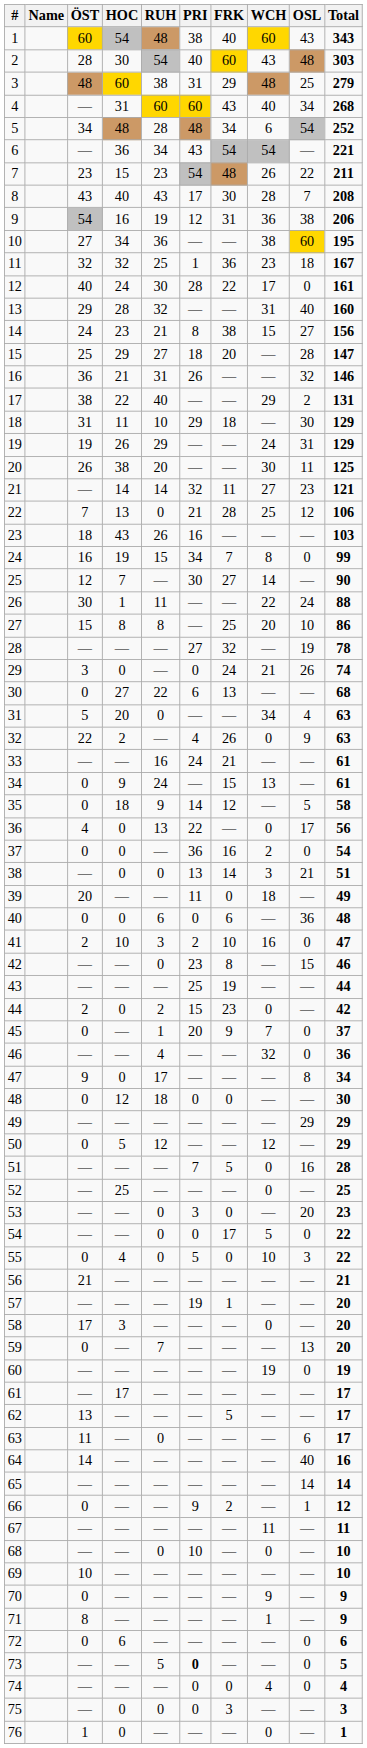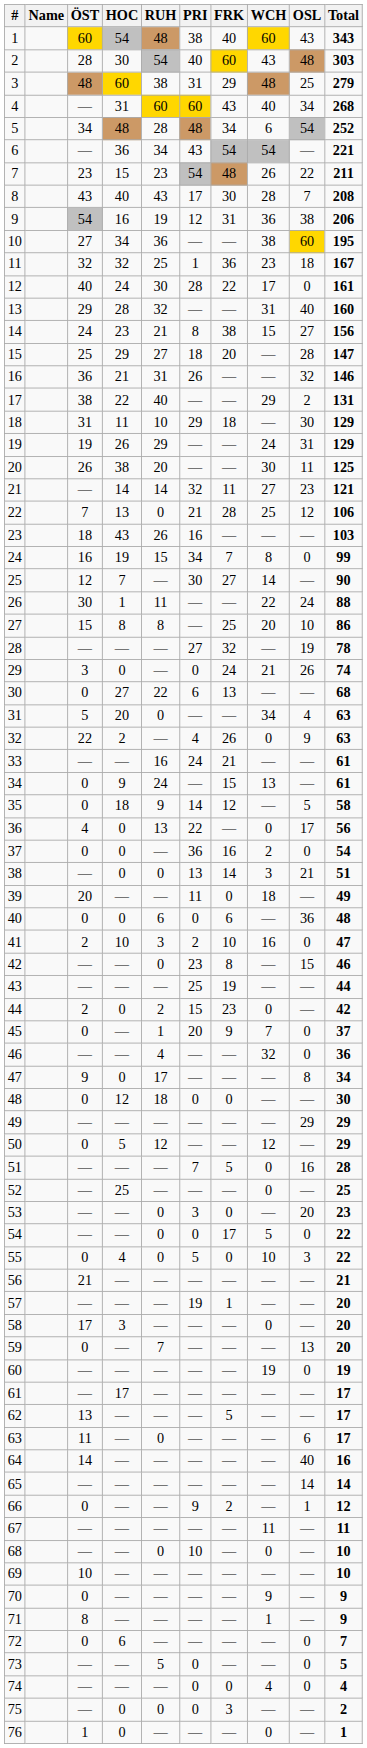 <table class="wikitable sortable" style="text-align:center;">
 <tr>
 <th>#</th>
 <th>Name</th>
 <th>ÖST</th>
 <th>HOC</th>
 <th>RUH</th>
 <th>PRI</th>
 <th>FRK</th>
 <th>WCH</th>
 <th>OSL</th>
 <th>Total</th>
 </tr>
 <tr>
 <td>1</td>
 <td align="left"></td>
 <td bgcolor="gold">60</td>
 <td bgcolor="silver">54</td>
 <td bgcolor=CC9966>48</td>
 <td>38</td>
 <td>40</td>
 <td bgcolor="gold">60</td>
 <td>43</td>
 <td><strong>343</strong></td>
 </tr>
 <tr>
 <td>2</td>
 <td align="left"></td>
 <td>28</td>
 <td>30</td>
 <td bgcolor="silver">54</td>
 <td>40</td>
 <td bgcolor="gold">60</td>
 <td>43</td>
 <td bgcolor=CC9966>48</td>
 <td><strong>303</strong></td>
 </tr>
 <tr>
 <td>3</td>
 <td align="left"></td>
 <td bgcolor=CC9966>48</td>
 <td bgcolor="gold">60</td>
 <td>38</td>
 <td>31</td>
 <td>29</td>
 <td bgcolor=CC9966>48</td>
 <td>25</td>
 <td><strong>279</strong></td>
 </tr>
 <tr>
 <td>4</td>
 <td align="left"></td>
 <td>—</td>
 <td>31</td>
 <td bgcolor="gold">60</td>
 <td bgcolor="gold">60</td>
 <td>43</td>
 <td>40</td>
 <td>34</td>
 <td><strong>268</strong></td>
 </tr>
 <tr>
 <td>5</td>
 <td align="left"></td>
 <td>34</td>
 <td bgcolor=CC9966>48</td>
 <td>28</td>
 <td bgcolor=CC9966>48</td>
 <td>34</td>
 <td>6</td>
 <td bgcolor="silver">54</td>
 <td><strong>252</strong></td>
 </tr>
 <tr>
 <td>6</td>
 <td align="left"></td>
 <td>—</td>
 <td>36</td>
 <td>34</td>
 <td>43</td>
 <td bgcolor="silver">54</td>
 <td bgcolor="silver">54</td>
 <td>—</td>
 <td><strong>221</strong></td>
 </tr>
 <tr>
 <td>7</td>
 <td align="left"></td>
 <td>23</td>
 <td>15</td>
 <td>23</td>
 <td bgcolor="silver">54</td>
 <td bgcolor=CC9966>48</td>
 <td>26</td>
 <td>22</td>
 <td><strong>211</strong></td>
 </tr>
 <tr>
 <td>8</td>
 <td align="left"></td>
 <td>43</td>
 <td>40</td>
 <td>43</td>
 <td>17</td>
 <td>30</td>
 <td>28</td>
 <td>7</td>
 <td><strong>208</strong></td>
 </tr>
 <tr>
 <td>9</td>
 <td align="left"></td>
 <td bgcolor="silver">54</td>
 <td>16</td>
 <td>19</td>
 <td>12</td>
 <td>31</td>
 <td>36</td>
 <td>38</td>
 <td><strong>206</strong></td>
 </tr>
 <tr>
 <td>10</td>
 <td align="left"></td>
 <td>27</td>
 <td>34</td>
 <td>36</td>
 <td>—</td>
 <td>—</td>
 <td>38</td>
 <td bgcolor="gold">60</td>
 <td><strong>195</strong></td>
 </tr>
 <tr>
 <td>11</td>
 <td align="left"></td>
 <td>32</td>
 <td>32</td>
 <td>25</td>
 <td>1</td>
 <td>36</td>
 <td>23</td>
 <td>18</td>
 <td><strong>167</strong></td>
 </tr>
 <tr>
 <td>12</td>
 <td align="left"></td>
 <td>40</td>
 <td>24</td>
 <td>30</td>
 <td>28</td>
 <td>22</td>
 <td>17</td>
 <td>0</td>
 <td><strong>161</strong></td>
 </tr>
 <tr>
 <td>13</td>
 <td align="left"></td>
 <td>29</td>
 <td>28</td>
 <td>32</td>
 <td>—</td>
 <td>—</td>
 <td>31</td>
 <td>40</td>
 <td><strong>160</strong></td>
 </tr>
 <tr>
 <td>14</td>
 <td align="left"></td>
 <td>24</td>
 <td>23</td>
 <td>21</td>
 <td>8</td>
 <td>38</td>
 <td>15</td>
 <td>27</td>
 <td><strong>156</strong></td>
 </tr>
 <tr>
 <td>15</td>
 <td align="left"></td>
 <td>25</td>
 <td>29</td>
 <td>27</td>
 <td>18</td>
 <td>20</td>
 <td>—</td>
 <td>28</td>
 <td><strong>147</strong></td>
 </tr>
 <tr>
 <td>16</td>
 <td align="left"></td>
 <td>36</td>
 <td>21</td>
 <td>31</td>
 <td>26</td>
 <td>—</td>
 <td>—</td>
 <td>32</td>
 <td><strong>146</strong></td>
 </tr>
 <tr>
 <td>17</td>
 <td align="left"></td>
 <td>38</td>
 <td>22</td>
 <td>40</td>
 <td>—</td>
 <td>—</td>
 <td>29</td>
 <td>2</td>
 <td><strong>131</strong></td>
 </tr>
 <tr>
 <td>18</td>
 <td align="left"></td>
 <td>31</td>
 <td>11</td>
 <td>10</td>
 <td>29</td>
 <td>18</td>
 <td>—</td>
 <td>30</td>
 <td><strong>129</strong></td>
 </tr>
 <tr>
 <td>19</td>
 <td align="left"></td>
 <td>19</td>
 <td>26</td>
 <td>29</td>
 <td>—</td>
 <td>—</td>
 <td>24</td>
 <td>31</td>
 <td><strong>129</strong></td>
 </tr>
 <tr>
 <td>20</td>
 <td align="left"></td>
 <td>26</td>
 <td>38</td>
 <td>20</td>
 <td>—</td>
 <td>—</td>
 <td>30</td>
 <td>11</td>
 <td><strong>125</strong></td>
 </tr>
 <tr>
 <td>21</td>
 <td align="left"></td>
 <td>—</td>
 <td>14</td>
 <td>14</td>
 <td>32</td>
 <td>11</td>
 <td>27</td>
 <td>23</td>
 <td><strong>121</strong></td>
 </tr>
 <tr>
 <td>22</td>
 <td align="left"></td>
 <td>7</td>
 <td>13</td>
 <td>0</td>
 <td>21</td>
 <td>28</td>
 <td>25</td>
 <td>12</td>
 <td><strong>106</strong></td>
 </tr>
 <tr>
 <td>23</td>
 <td align="left"></td>
 <td>18</td>
 <td>43</td>
 <td>26</td>
 <td>16</td>
 <td>—</td>
 <td>—</td>
 <td>—</td>
 <td><strong>103</strong></td>
 </tr>
 <tr>
 <td>24</td>
 <td align="left"></td>
 <td>16</td>
 <td>19</td>
 <td>15</td>
 <td>34</td>
 <td>7</td>
 <td>8</td>
 <td>0</td>
 <td><strong>99</strong></td>
 </tr>
 <tr>
 <td>25</td>
 <td align="left"></td>
 <td>12</td>
 <td>7</td>
 <td>—</td>
 <td>30</td>
 <td>27</td>
 <td>14</td>
 <td>—</td>
 <td><strong>90</strong></td>
 </tr>
 <tr>
 <td>26</td>
 <td align="left"></td>
 <td>30</td>
 <td>1</td>
 <td>11</td>
 <td>—</td>
 <td>—</td>
 <td>22</td>
 <td>24</td>
 <td><strong>88</strong></td>
 </tr>
 <tr>
 <td>27</td>
 <td align="left"></td>
 <td>15</td>
 <td>8</td>
 <td>8</td>
 <td>—</td>
 <td>25</td>
 <td>20</td>
 <td>10</td>
 <td><strong>86</strong></td>
 </tr>
 <tr>
 <td>28</td>
 <td align="left"></td>
 <td>—</td>
 <td>—</td>
 <td>—</td>
 <td>27</td>
 <td>32</td>
 <td>—</td>
 <td>19</td>
 <td><strong>78</strong></td>
 </tr>
 <tr>
 <td>29</td>
 <td align="left"></td>
 <td>3</td>
 <td>0</td>
 <td>—</td>
 <td>0</td>
 <td>24</td>
 <td>21</td>
 <td>26</td>
 <td><strong>74</strong></td>
 </tr>
 <tr>
 <td>30</td>
 <td align="left"></td>
 <td>0</td>
 <td>27</td>
 <td>22</td>
 <td>6</td>
 <td>13</td>
 <td>—</td>
 <td>—</td>
 <td><strong>68</strong></td>
 </tr>
 <tr>
 <td>31</td>
 <td align="left"></td>
 <td>5</td>
 <td>20</td>
 <td>0</td>
 <td>—</td>
 <td>—</td>
 <td>34</td>
 <td>4</td>
 <td><strong>63</strong></td>
 </tr>
 <tr>
 <td>32</td>
 <td align="left"></td>
 <td>22</td>
 <td>2</td>
 <td>—</td>
 <td>4</td>
 <td>26</td>
 <td>0</td>
 <td>9</td>
 <td><strong>63</strong></td>
 </tr>
 <tr>
 <td>33</td>
 <td align="left"></td>
 <td>—</td>
 <td>—</td>
 <td>16</td>
 <td>24</td>
 <td>21</td>
 <td>—</td>
 <td>—</td>
 <td><strong>61</strong></td>
 </tr>
 <tr>
 <td>34</td>
 <td align="left"></td>
 <td>0</td>
 <td>9</td>
 <td>24</td>
 <td>—</td>
 <td>15</td>
 <td>13</td>
 <td>—</td>
 <td><strong>61</strong></td>
 </tr>
 <tr>
 <td>35</td>
 <td align="left"></td>
 <td>0</td>
 <td>18</td>
 <td>9</td>
 <td>14</td>
 <td>12</td>
 <td>—</td>
 <td>5</td>
 <td><strong>58</strong></td>
 </tr>
 <tr>
 <td>36</td>
 <td align="left"></td>
 <td>4</td>
 <td>0</td>
 <td>13</td>
 <td>22</td>
 <td>—</td>
 <td>0</td>
 <td>17</td>
 <td><strong>56</strong></td>
 </tr>
 <tr>
 <td>37</td>
 <td align="left"></td>
 <td>0</td>
 <td>0</td>
 <td>—</td>
 <td>36</td>
 <td>16</td>
 <td>2</td>
 <td>0</td>
 <td><strong>54</strong></td>
 </tr>
 <tr>
 <td>38</td>
 <td align="left"></td>
 <td>—</td>
 <td>0</td>
 <td>0</td>
 <td>13</td>
 <td>14</td>
 <td>3</td>
 <td>21</td>
 <td><strong>51</strong></td>
 </tr>
 <tr>
 <td>39</td>
 <td align="left"></td>
 <td>20</td>
 <td>—</td>
 <td>—</td>
 <td>11</td>
 <td>0</td>
 <td>18</td>
 <td>—</td>
 <td><strong>49</strong></td>
 </tr>
 <tr>
 <td>40</td>
 <td align="left"></td>
 <td>0</td>
 <td>0</td>
 <td>6</td>
 <td>0</td>
 <td>6</td>
 <td>—</td>
 <td>36</td>
 <td><strong>48</strong></td>
 </tr>
 <tr>
 <td>41</td>
 <td align="left"></td>
 <td>2</td>
 <td>10</td>
 <td>3</td>
 <td>2</td>
 <td>10</td>
 <td>16</td>
 <td>0</td>
 <td><strong>47</strong></td>
 </tr>
 <tr>
 <td>42</td>
 <td align="left"></td>
 <td>—</td>
 <td>—</td>
 <td>0</td>
 <td>23</td>
 <td>8</td>
 <td>—</td>
 <td>15</td>
 <td><strong>46</strong></td>
 </tr>
 <tr>
 <td>43</td>
 <td align="left"></td>
 <td>—</td>
 <td>—</td>
 <td>—</td>
 <td>25</td>
 <td>19</td>
 <td>—</td>
 <td>—</td>
 <td><strong>44</strong></td>
 </tr>
 <tr>
 <td>44</td>
 <td align="left"></td>
 <td>2</td>
 <td>0</td>
 <td>2</td>
 <td>15</td>
 <td>23</td>
 <td>0</td>
 <td>—</td>
 <td><strong>42</strong></td>
 </tr>
 <tr>
 <td>45</td>
 <td align="left"></td>
 <td>0</td>
 <td>—</td>
 <td>1</td>
 <td>20</td>
 <td>9</td>
 <td>7</td>
 <td>0</td>
 <td><strong>37</strong></td>
 </tr>
 <tr>
 <td>46</td>
 <td align="left"></td>
 <td>—</td>
 <td>—</td>
 <td>4</td>
 <td>—</td>
 <td>—</td>
 <td>32</td>
 <td>0</td>
 <td><strong>36</strong></td>
 </tr>
 <tr>
 <td>47</td>
 <td align="left"></td>
 <td>9</td>
 <td>0</td>
 <td>17</td>
 <td>—</td>
 <td>—</td>
 <td>—</td>
 <td>8</td>
 <td><strong>34</strong></td>
 </tr>
 <tr>
 <td>48</td>
 <td align="left"></td>
 <td>0</td>
 <td>12</td>
 <td>18</td>
 <td>0</td>
 <td>0</td>
 <td>—</td>
 <td>—</td>
 <td><strong>30</strong></td>
 </tr>
 <tr>
 <td>49</td>
 <td align="left"></td>
 <td>—</td>
 <td>—</td>
 <td>—</td>
 <td>—</td>
 <td>—</td>
 <td>—</td>
 <td>29</td>
 <td><strong>29</strong></td>
 </tr>
 <tr>
 <td>50</td>
 <td align="left"></td>
 <td>0</td>
 <td>5</td>
 <td>12</td>
 <td>—</td>
 <td>—</td>
 <td>12</td>
 <td>—</td>
 <td><strong>29</strong></td>
 </tr>
 <tr>
 <td>51</td>
 <td align="left"></td>
 <td>—</td>
 <td>—</td>
 <td>—</td>
 <td>7</td>
 <td>5</td>
 <td>0</td>
 <td>16</td>
 <td><strong>28</strong></td>
 </tr>
 <tr>
 <td>52</td>
 <td align="left"></td>
 <td>—</td>
 <td>25</td>
 <td>—</td>
 <td>—</td>
 <td>—</td>
 <td>0</td>
 <td>—</td>
 <td><strong>25</strong></td>
 </tr>
 <tr>
 <td>53</td>
 <td align="left"></td>
 <td>—</td>
 <td>—</td>
 <td>0</td>
 <td>3</td>
 <td>0</td>
 <td>—</td>
 <td>20</td>
 <td><strong>23</strong></td>
 </tr>
 <tr>
 <td>54</td>
 <td align="left"></td>
 <td>—</td>
 <td>—</td>
 <td>0</td>
 <td>0</td>
 <td>17</td>
 <td>5</td>
 <td>0</td>
 <td><strong>22</strong></td>
 </tr>
 <tr>
 <td>55</td>
 <td align="left"></td>
 <td>0</td>
 <td>4</td>
 <td>0</td>
 <td>5</td>
 <td>0</td>
 <td>10</td>
 <td>3</td>
 <td><strong>22</strong></td>
 </tr>
 <tr>
 <td>56</td>
 <td align="left"></td>
 <td>21</td>
 <td>—</td>
 <td>—</td>
 <td>—</td>
 <td>—</td>
 <td>—</td>
 <td>—</td>
 <td><strong>21</strong></td>
 </tr>
 <tr>
 <td>57</td>
 <td align="left"></td>
 <td>—</td>
 <td>—</td>
 <td>—</td>
 <td>19</td>
 <td>1</td>
 <td>—</td>
 <td>—</td>
 <td><strong>20</strong></td>
 </tr>
 <tr>
 <td>58</td>
 <td align="left"></td>
 <td>17</td>
 <td>3</td>
 <td>—</td>
 <td>—</td>
 <td>—</td>
 <td>0</td>
 <td>—</td>
 <td><strong>20</strong></td>
 </tr>
 <tr>
 <td>59</td>
 <td align="left"></td>
 <td>0</td>
 <td>—</td>
 <td>7</td>
 <td>—</td>
 <td>—</td>
 <td>—</td>
 <td>13</td>
 <td><strong>20</strong></td>
 </tr>
 <tr>
 <td>60</td>
 <td align="left"></td>
 <td>—</td>
 <td>—</td>
 <td>—</td>
 <td>—</td>
 <td>—</td>
 <td>19</td>
 <td>0</td>
 <td><strong>19</strong></td>
 </tr>
 <tr>
 <td>61</td>
 <td align="left"></td>
 <td>—</td>
 <td>17</td>
 <td>—</td>
 <td>—</td>
 <td>—</td>
 <td>—</td>
 <td>—</td>
 <td><strong>17</strong></td>
 </tr>
 <tr>
 <td>62</td>
 <td align="left"></td>
 <td>13</td>
 <td>—</td>
 <td>—</td>
 <td>—</td>
 <td>5</td>
 <td>—</td>
 <td>—</td>
 <td><strong>17</strong></td>
 </tr>
 <tr>
 <td>63</td>
 <td align="left"></td>
 <td>11</td>
 <td>—</td>
 <td>0</td>
 <td>—</td>
 <td>—</td>
 <td>—</td>
 <td>6</td>
 <td><strong>17</strong></td>
 </tr>
 <tr>
 <td>64</td>
 <td align="left"></td>
 <td>14</td>
 <td>—</td>
 <td>—</td>
 <td>—</td>
 <td>—</td>
 <td>—</td>
 <td>40</td>
 <td><strong>16</strong></td>
 </tr>
 <tr>
 <td>65</td>
 <td align="left"></td>
 <td>—</td>
 <td>—</td>
 <td>—</td>
 <td>—</td>
 <td>—</td>
 <td>—</td>
 <td>14</td>
 <td><strong>14</strong></td>
 </tr>
 <tr>
 <td>66</td>
 <td align="left"></td>
 <td>0</td>
 <td>—</td>
 <td>—</td>
 <td>9</td>
 <td>2</td>
 <td>—</td>
 <td>1</td>
 <td><strong>12</strong></td>
 </tr>
 <tr>
 <td>67</td>
 <td align="left"></td>
 <td>—</td>
 <td>—</td>
 <td>—</td>
 <td>—</td>
 <td>—</td>
 <td>11</td>
 <td>—</td>
 <td><strong>11</strong></td>
 </tr>
 <tr>
 <td>68</td>
 <td align="left"></td>
 <td>—</td>
 <td>—</td>
 <td>0</td>
 <td>10</td>
 <td>—</td>
 <td>0</td>
 <td>—</td>
 <td><strong>10</strong></td>
 </tr>
 <tr>
 <td>69</td>
 <td align="left"></td>
 <td>10</td>
 <td>—</td>
 <td>—</td>
 <td>—</td>
 <td>—</td>
 <td>—</td>
 <td>—</td>
 <td><strong>10</strong></td>
 </tr>
 <tr>
 <td>70</td>
 <td align="left"></td>
 <td>0</td>
 <td>—</td>
 <td>—</td>
 <td>—</td>
 <td>—</td>
 <td>9</td>
 <td>—</td>
 <td><strong>9</strong></td>
 </tr>
 <tr>
 <td>71</td>
 <td align="left"></td>
 <td>8</td>
 <td>—</td>
 <td>—</td>
 <td>—</td>
 <td>—</td>
 <td>1</td>
 <td>—</td>
 <td><strong>9</strong></td>
 </tr>
 <tr>
 <td>72</td>
 <td align="left"></td>
 <td>0</td>
 <td>6</td>
 <td>—</td>
 <td>—</td>
 <td>—</td>
 <td>—</td>
 <td>0</td>
-<td><strong>6</strong></td>
+<td><strong>7</strong></td>
 </tr>
 <tr>
 <td>73</td>
 <td align="left"></td>
 <td>—</td>
 <td>—</td>
 <td>5</td>
-<td><strong>0</strong></td>
+<td>0</td>
 <td>—</td>
 <td>—</td>
 <td>0</td>
 <td><strong>5</strong></td>
 </tr>
 <tr>
 <td>74</td>
 <td align="left"></td>
 <td>—</td>
 <td>—</td>
 <td>—</td>
 <td>0</td>
 <td>0</td>
 <td>4</td>
 <td>0</td>
 <td><strong>4</strong></td>
 </tr>
 <tr>
 <td>75</td>
 <td align="left"></td>
 <td>—</td>
 <td>0</td>
 <td>0</td>
 <td>0</td>
 <td>3</td>
 <td>—</td>
 <td>—</td>
-<td><strong>3</strong></td>
+<td><strong>2</strong></td>
 </tr>
 <tr>
 <td>76</td>
 <td align="left"></td>
 <td>1</td>
 <td>0</td>
 <td>—</td>
 <td>—</td>
 <td>—</td>
 <td>0</td>
 <td>—</td>
 <td><strong>1</strong></td>
 </tr>
 </table>
